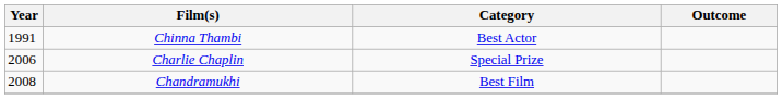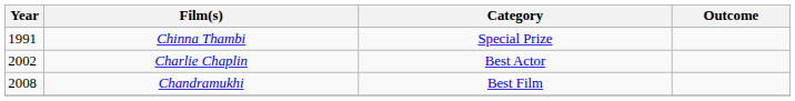 <table class="wikitable" style="width:70%;">
 <tr>
 <th width=5%>Year</th>
 <th style="width:40%;">Film(s)</th>
 <th style="width:40%;">Category</th>
 <th style="width:15%;">Outcome</th>
 </tr>
 <tr>
 <td style="text-align:left;">1991</td>
 <td style="text-align:center;"><em><a href='#'>Chinna Thambi</a></em></td>
-<td style="text-align:center;"><a href='#'>Best Actor</a></td>
+<td style="text-align:center;"><a href='#'>Special Prize</a></td>
 <td></td>
 </tr>
 <tr>
-<td style="text-align:left;">2006</td>
+<td style="text-align:left;">2002</td>
 <td style="text-align:center;"><em><a href='#'>Charlie Chaplin</a></em></td>
-<td style="text-align:center;"><a href='#'>Special Prize</a></td>
+<td style="text-align:center;"><a href='#'>Best Actor</a></td>
 <td></td>
 </tr>
 <tr>
 <td style="text-align:left;">2008</td>
 <td style="text-align:center;"><em><a href='#'>Chandramukhi</a></em></td>
 <td style="text-align:center;"><a href='#'>Best Film</a></td>
 <td></td>
 </tr>
 <tr>
 </tr>
 </table>
